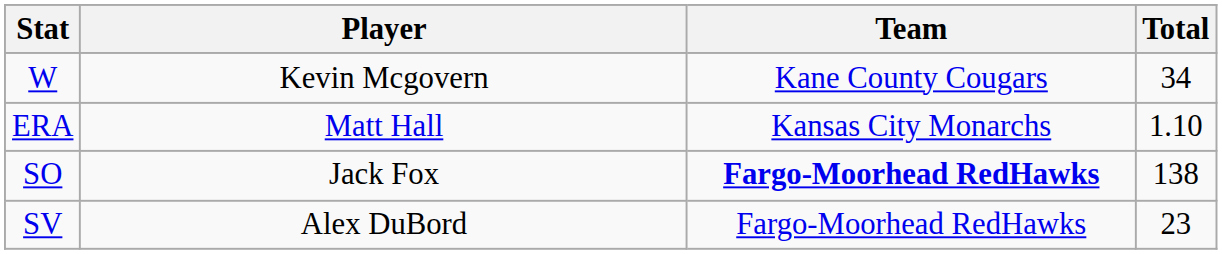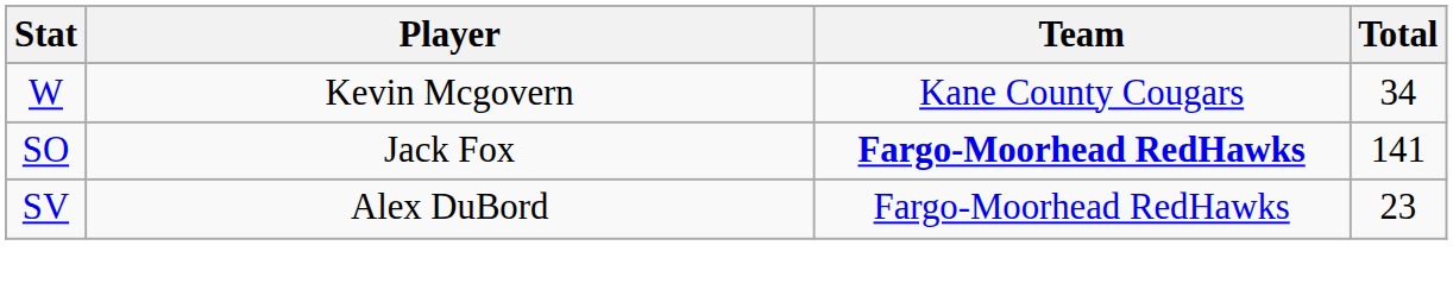 <table class="wikitable"  style="width:50%; text-align:center;">
 <tr>
 <th style="width:5%;">Stat</th>
 <th style="width:55%;">Player</th>
 <th style="width:55%;">Team</th>
 <th style="width:5%;">Total</th>
 </tr>
 <tr>
 <td><a href='#'>W</a></td>
 <td>Kevin Mcgovern</td>
 <td><a href='#'>Kane County Cougars</a></td>
 <td>34</td>
 </tr>
 <tr>
-<td><a href='#'>ERA</a></td>
-<td><a href='#'>Matt Hall</a></td>
-<td><a href='#'>Kansas City Monarchs</a></td>
-<td>1.10</td>
-</tr>
-<tr>
 <td><a href='#'>SO</a></td>
 <td>Jack Fox</td>
 <td><strong><a href='#'>Fargo-Moorhead RedHawks</a></strong></td>
-<td>138</td>
+<td>141</td>
 </tr>
 <tr>
 <td><a href='#'>SV</a></td>
 <td>Alex DuBord</td>
 <td><a href='#'>Fargo-Moorhead RedHawks</a></td>
 <td>23</td>
 </tr>
 </table>
